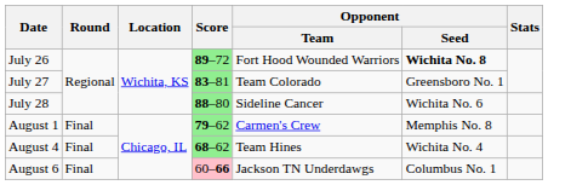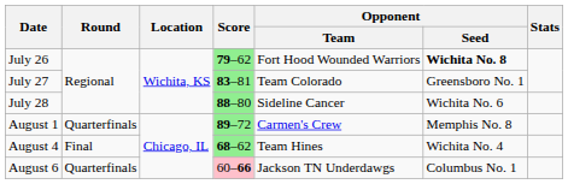 <table class="wikitable">
 <tr>
 <th rowspan=2>Date</th>
 <th rowspan=2>Round</th>
 <th rowspan=2>Location</th>
 <th rowspan=2>Score</th>
 <th colspan=2>Opponent</th>
 <th rowspan=2>Stats</th>
 </tr>
 <tr>
 <th>Team</th>
 <th>Seed</th>
 </tr>
 <tr>
 <td>July 26</td>
 <td rowspan=3>Regional</td>
 <td rowspan=3><a href='#'>Wichita, KS</a></td>
-<td bgcolor=lightgreen><strong>89</strong>–72</td>
+<td bgcolor=lightgreen><strong>79</strong>–62</td>
 <td>Fort Hood Wounded Warriors</td>
 <td><strong>Wichita No. 8</strong></td>
 </tr>
 <tr>
 <td>July 27</td>
 <td bgcolor=lightgreen><strong>83</strong>–81</td>
 <td>Team Colorado</td>
 <td>Greensboro No. 1</td>
 </tr>
 <tr>
 <td>July 28</td>
 <td bgcolor=lightgreen><strong>88</strong>–80</td>
 <td>Sideline Cancer</td>
 <td>Wichita No. 6</td>
 <td></td>
 </tr>
 <tr>
 <td>August 1</td>
-<td>Final</td>
+<td>Quarterfinals</td>
 <td rowspan=3><a href='#'>Chicago, IL</a></td>
-<td bgcolor=lightgreen><strong>79</strong>–62</td>
+<td bgcolor=lightgreen><strong>89</strong>–72</td>
 <td><a href='#'>Carmen's Crew</a></td>
 <td>Memphis No. 8</td>
 </tr>
 <tr>
 <td>August 4</td>
 <td>Final</td>
 <td bgcolor=lightgreen><strong>68</strong>–62</td>
 <td>Team Hines</td>
 <td>Wichita No. 4</td>
 <td></td>
 </tr>
 <tr>
 <td>August 6</td>
-<td>Final</td>
+<td>Quarterfinals</td>
 <td bgcolor=pink>60–<strong>66</strong></td>
 <td>Jackson TN Underdawgs</td>
 <td>Columbus No. 1</td>
 <td></td>
 </tr>
 </table>
